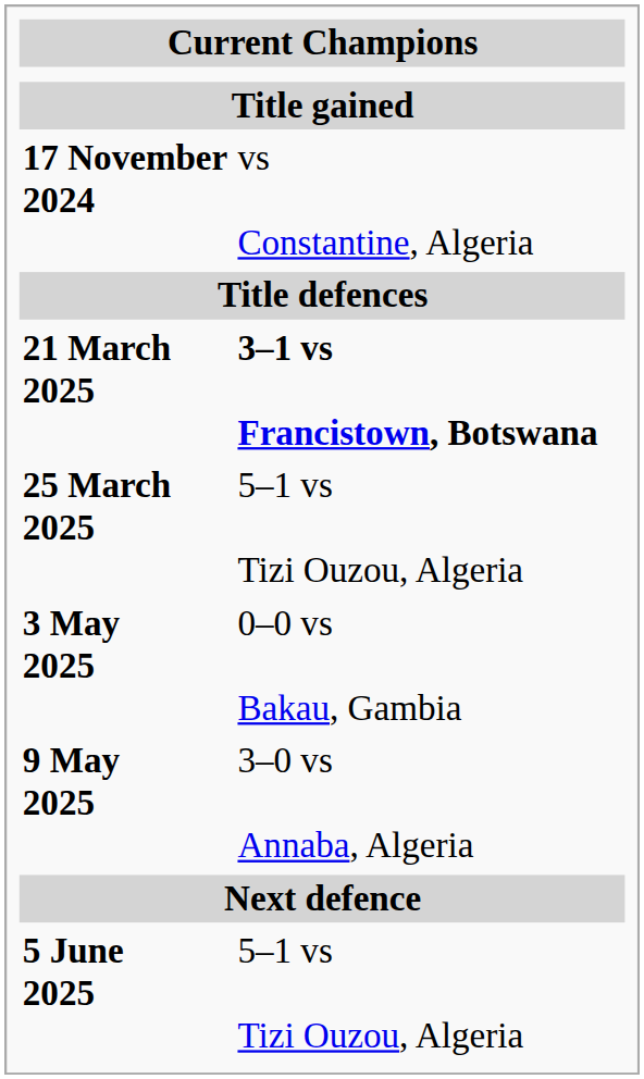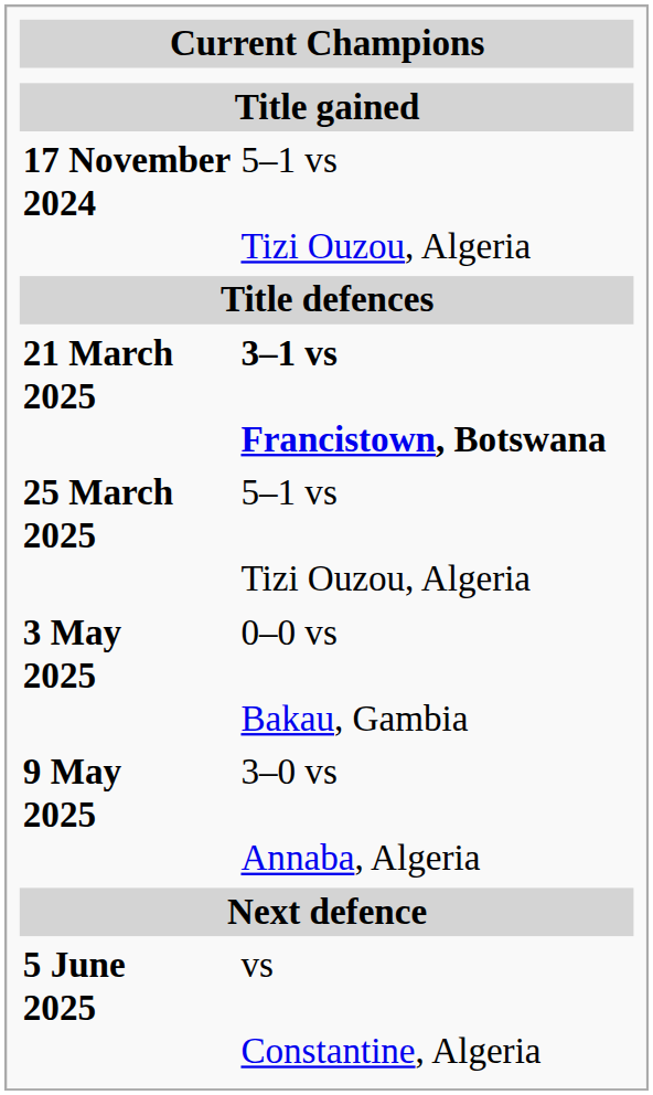 <table class="infobox" style="font-size: 90%;">
 <tr>
 <th style="background:#D4D4D4; text-align:center;" colspan="3">Current Champions</th>
 </tr>
 <tr>
 <td colspan=2 style="text-align:center;"><strong></strong></td>
 </tr>
 <tr>
 <th style="background:#D4D4D4; text-align:center;" colspan="3">Title gained</th>
 </tr>
 <tr>
 <th style="text-align:left; vertical-align:top;" width=35%;>17 November<br>2024</th>
-<td>vs <br><br><a href='#'>Constantine</a>, Algeria</td>
+<td>5–1 vs <br><br><a href='#'>Tizi Ouzou</a>, Algeria</td>
 </tr>
 <tr>
 <th style="background:#D4D4D4; text-align:center;" colspan="3">Title defences</th>
 </tr>
 <tr>
 <th style="text-align:left; vertical-align:top;" width=35%;>21 March<br>2025</th>
 <td><strong>3–1 vs <br><br><a href='#'>Francistown</a>, Botswana</strong></td>
 </tr>
 <tr>
 <th style="text-align:left; vertical-align:top;" width=35%;>25 March<br>2025</th>
 <td>5–1 vs <br><br>Tizi Ouzou, Algeria</td>
 </tr>
 <tr>
 <th style="text-align:left; vertical-align:top;" width=35%;>3 May<br>2025</th>
 <td>0–0 vs <br><br><a href='#'>Bakau</a>, Gambia</td>
 </tr>
 <tr>
 <th style="text-align:left; vertical-align:top;" width=35%;>9 May<br>2025</th>
 <td>3–0 vs <br><br><a href='#'>Annaba</a>, Algeria</td>
 </tr>
 <tr>
 <th style="background:#D4D4D4; text-align:center;" colspan="3">Next defence</th>
 </tr>
 <tr>
 <th style="text-align:left; vertical-align:top;" width=35%;>5 June<br>2025</th>
-<td>5–1 vs <br><br><a href='#'>Tizi Ouzou</a>, Algeria</td>
+<td>vs <br><br><a href='#'>Constantine</a>, Algeria</td>
 </tr>
 </table>
